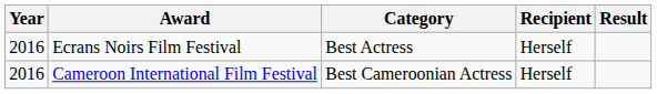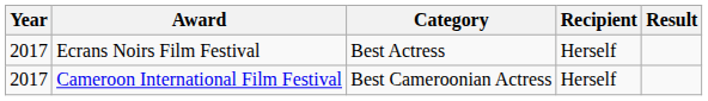 <table class="wikitable sortable plainrowheaders">
 <tr>
 <th scope="col">Year</th>
 <th scope="col">Award</th>
 <th scope="col">Category</th>
 <th scope="col">Recipient</th>
 <th scope="col">Result</th>
 </tr>
 <tr>
-<td rowspan="1">2016</td>
+<td rowspan="1">2017</td>
 <td>Ecrans Noirs Film Festival</td>
 <td>Best Actress</td>
 <td>Herself</td>
 <td></td>
 </tr>
 <tr>
-<td rowspan="1">2016</td>
+<td rowspan="1">2017</td>
 <td><a href='#'>Cameroon International Film Festival</a></td>
 <td>Best Cameroonian Actress</td>
 <td>Herself</td>
 <td></td>
 </tr>
 </table>
